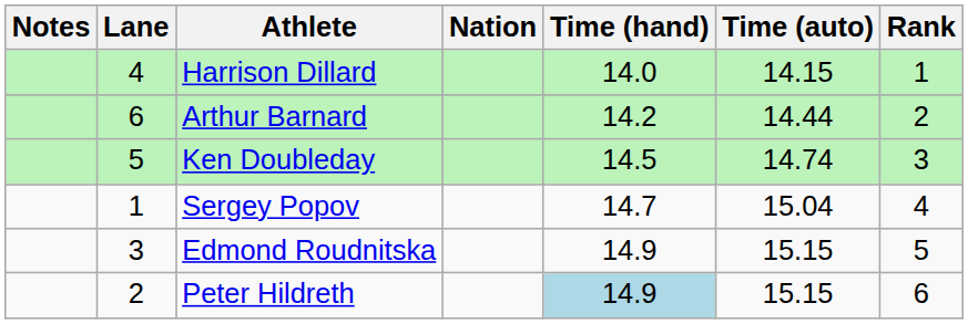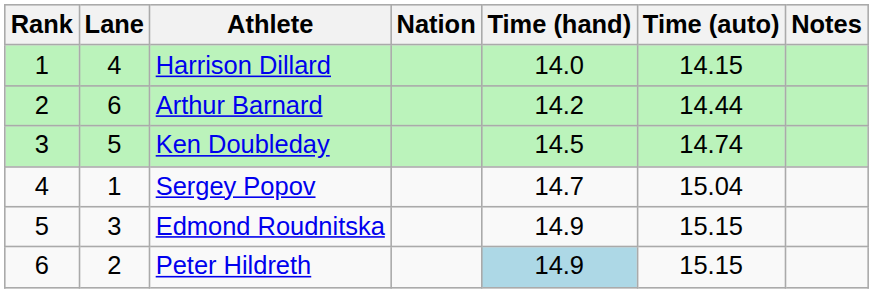 <table class="wikitable sortable" style="text-align:center">
 <tr>
-<th>Notes</th>
+<th>Rank</th>
 <th>Lane</th>
 <th>Athlete</th>
 <th>Nation</th>
 <th>Time (hand)</th>
 <th>Time (auto)</th>
-<th>Rank</th>
+<th>Notes</th>
 </tr>
 <tr bgcolor=bbf3bb>
-<td></td>
+<td>1</td>
 <td>4</td>
 <td align=left><a href='#'>Harrison Dillard</a></td>
 <td align=left></td>
 <td>14.0</td>
 <td>14.15</td>
-<td>1</td>
+<td></td>
 </tr>
 <tr bgcolor=bbf3bb>
-<td></td>
+<td>2</td>
 <td>6</td>
 <td align=left><a href='#'>Arthur Barnard</a></td>
 <td align=left></td>
 <td>14.2</td>
 <td>14.44</td>
-<td>2</td>
+<td></td>
 </tr>
 <tr bgcolor=bbf3bb>
-<td></td>
+<td>3</td>
 <td>5</td>
 <td align=left><a href='#'>Ken Doubleday</a></td>
 <td align=left></td>
 <td>14.5</td>
 <td>14.74</td>
-<td>3</td>
+<td></td>
 </tr>
 <tr>
-<td></td>
+<td>4</td>
 <td>1</td>
 <td align=left><a href='#'>Sergey Popov</a></td>
 <td align=left></td>
 <td>14.7</td>
 <td>15.04</td>
-<td>4</td>
+<td></td>
 </tr>
 <tr>
-<td></td>
+<td>5</td>
 <td>3</td>
 <td align=left><a href='#'>Edmond Roudnitska</a></td>
 <td align=left></td>
 <td>14.9</td>
 <td>15.15</td>
-<td>5</td>
+<td></td>
 </tr>
 <tr>
-<td></td>
+<td>6</td>
 <td>2</td>
 <td align=left><a href='#'>Peter Hildreth</a></td>
 <td align=left></td>
 <td style="background: lightblue;">14.9</td>
 <td>15.15</td>
-<td>6</td>
+<td></td>
 </tr>
 </table>
